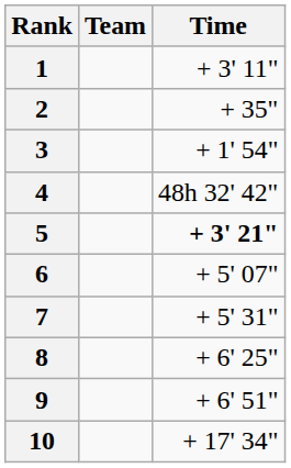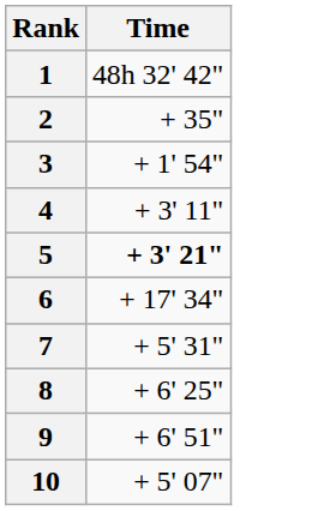 <table class="wikitable">
 <tr>
 <th scope="col">Rank</th>
-<th scope="col">Team</th>
 <th scope="col">Time</th>
 </tr>
 <tr>
 <th scope="row">1</th>
-<td> </td>
-<td align="right">+ 3' 11"</td>
+<td align="right">48h 32' 42"</td>
 </tr>
 <tr>
 <th scope="row">2</th>
-<td> </td>
 <td align="right">+ 35"</td>
 </tr>
 <tr>
 <th scope="row">3</th>
-<td> </td>
 <td align="right">+ 1' 54"</td>
 </tr>
 <tr>
 <th scope="row">4</th>
-<td> </td>
-<td align="right">48h 32' 42"</td>
+<td align="right">+ 3' 11"</td>
 </tr>
 <tr>
 <th scope="row">5</th>
-<td> </td>
 <td align="right"><strong>+ 3' 21"</strong></td>
 </tr>
 <tr>
 <th scope="row">6</th>
-<td> </td>
-<td align="right">+ 5' 07"</td>
+<td align="right">+ 17' 34"</td>
 </tr>
 <tr>
 <th scope="row">7</th>
-<td> </td>
 <td align="right">+ 5' 31"</td>
 </tr>
 <tr>
 <th scope="row">8</th>
-<td> </td>
 <td align="right">+ 6' 25"</td>
 </tr>
 <tr>
 <th scope="row">9</th>
-<td> </td>
 <td align="right">+ 6' 51"</td>
 </tr>
 <tr>
 <th scope="row">10</th>
-<td> </td>
-<td align="right">+ 17' 34"</td>
+<td align="right">+ 5' 07"</td>
 </tr>
 </table>
